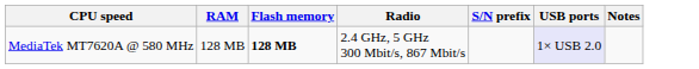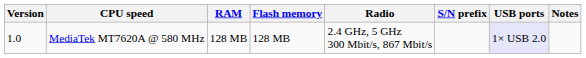 <table class="wikitable">
 <tr>
+<th>Version</th>
 <th>CPU speed</th>
 <th><a href='#'>RAM</a></th>
 <th><a href='#'>Flash memory</a></th>
 <th>Radio</th>
 <th><a href='#'>S/N</a> prefix</th>
 <th>USB ports</th>
 <th>Notes</th>
 </tr>
 <tr>
+<td>1.0</td>
 <td><a href='#'>MediaTek</a> MT7620A @ 580 MHz</td>
 <td>128 MB</td>
-<td><strong>128 MB</strong></td>
+<td>128 MB</td>
 <td>2.4 GHz, 5 GHz<br>300 Mbit/s, 867 Mbit/s</td>
 <td></td>
 <td style="background: lavender;">1× USB 2.0</td>
 <td></td>
 </tr>
 </table>
